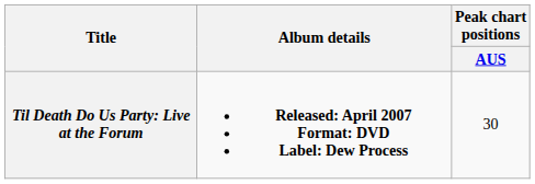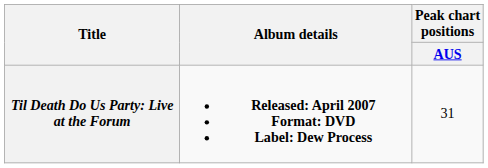 <table class="wikitable plainrowheaders" style="text-align:center;" border="1">
 <tr>
 <th scope="col" rowspan="2" style="width:12em;">Title</th>
 <th scope="col" rowspan="2" style="width:16em;">Album details</th>
 <th scope="col" colspan="1">Peak chart<br>positions</th>
 </tr>
 <tr>
 <th scope="col" style="text-align:center;"><a href='#'>AUS</a><br></th>
 </tr>
 <tr>
 <th scope="row"><em>Til Death Do Us Party: Live at the Forum</em></th>
 <td><strong><br><ul><li>Released: April 2007</li><li>Format: DVD</li><li>Label: Dew Process</li></ul></strong></td>
-<td align="center">30</td>
+<td align="center">31</td>
 </tr>
 </table>
